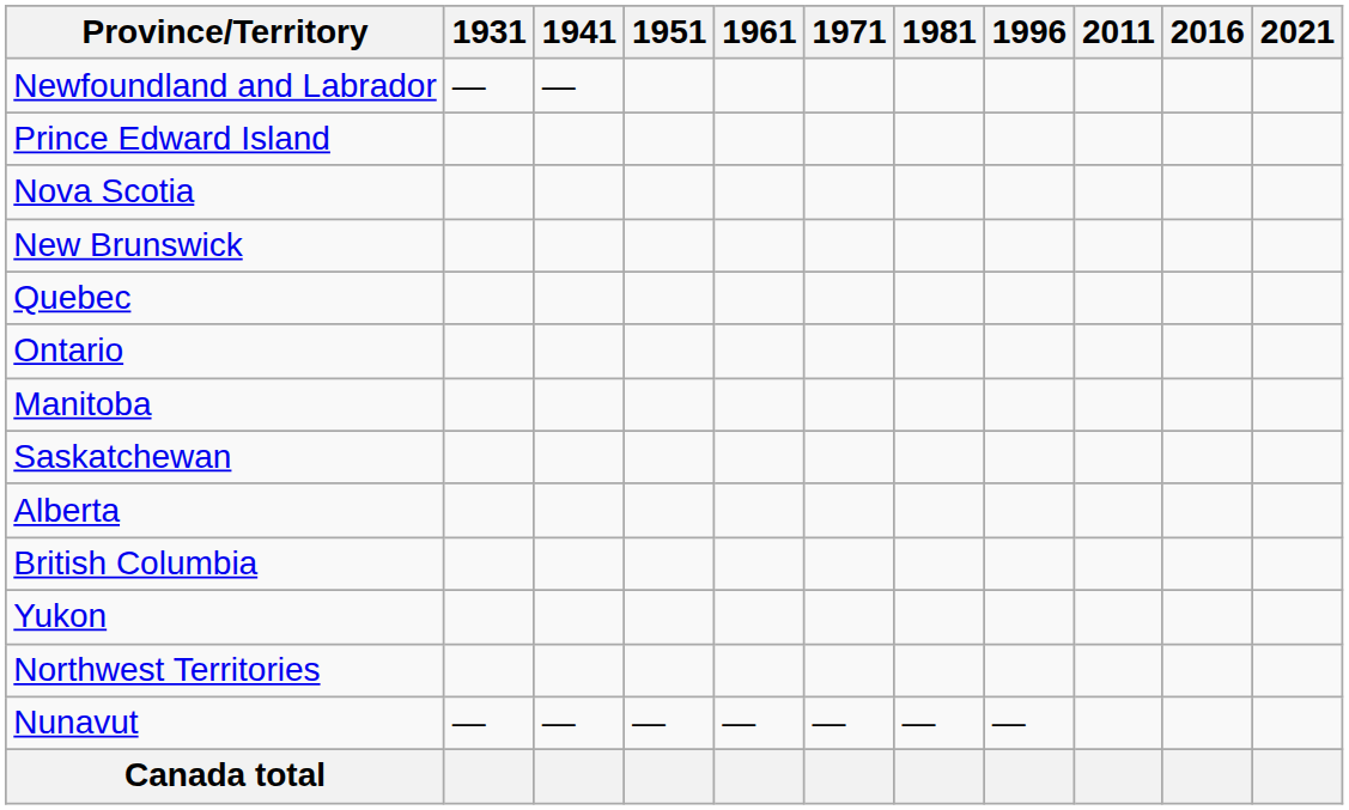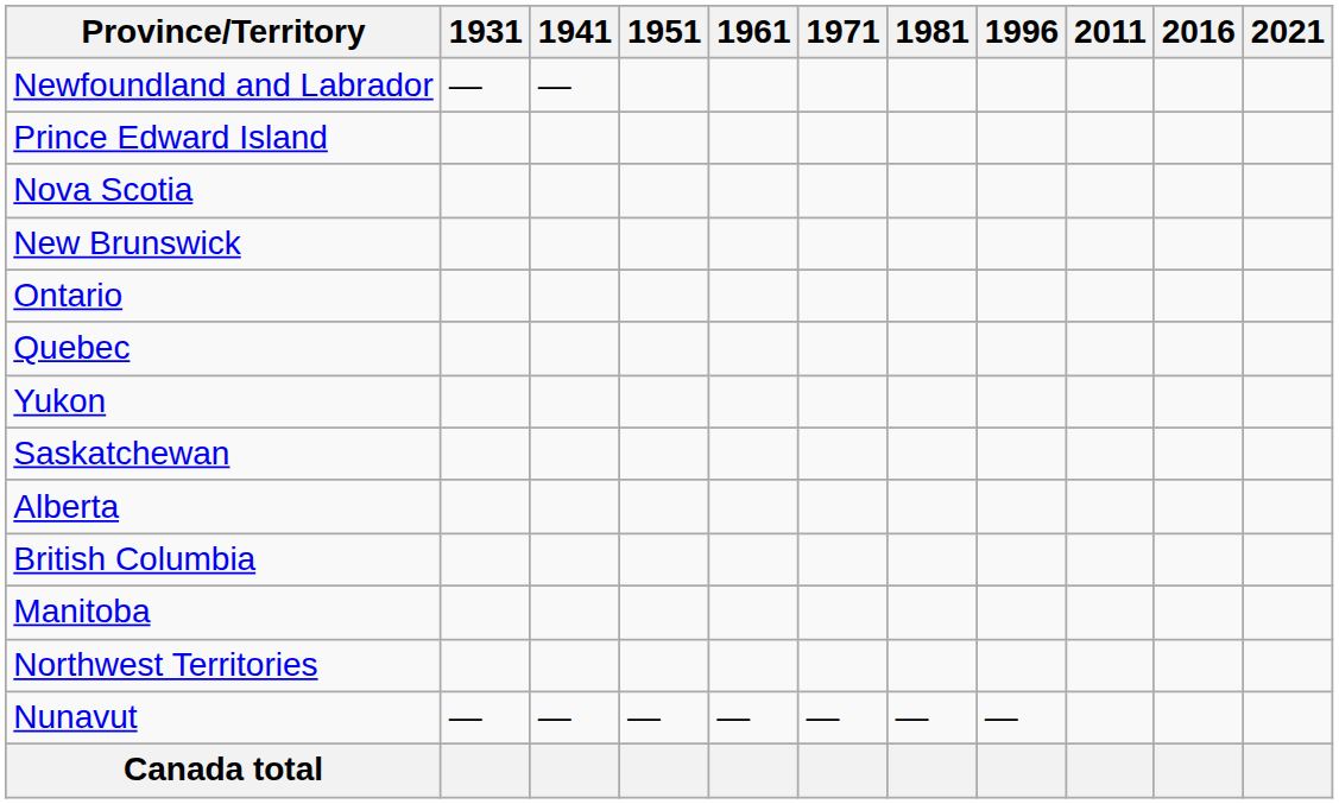 <table class="wikitable sortable">
 <tr>
 <th>Province/Territory</th>
 <th>1931</th>
 <th>1941</th>
 <th>1951</th>
 <th>1961</th>
 <th>1971</th>
 <th>1981</th>
 <th>1996</th>
 <th>2011</th>
 <th>2016</th>
 <th>2021</th>
 </tr>
 <tr>
 <td> <a href='#'>Newfoundland and Labrador</a></td>
 <td>—</td>
 <td>—</td>
 <td></td>
 <td></td>
 <td></td>
 <td></td>
 <td></td>
 <td></td>
 <td></td>
 <td></td>
 </tr>
 <tr>
 <td> <a href='#'>Prince Edward Island</a></td>
 <td></td>
 <td></td>
 <td></td>
 <td></td>
 <td></td>
 <td></td>
 <td></td>
 <td></td>
 <td></td>
 <td></td>
 </tr>
 <tr>
 <td> <a href='#'>Nova Scotia</a></td>
 <td></td>
 <td></td>
 <td></td>
 <td></td>
 <td></td>
 <td></td>
 <td></td>
 <td></td>
 <td></td>
 <td></td>
 </tr>
 <tr>
 <td> <a href='#'>New Brunswick</a></td>
 <td></td>
 <td></td>
 <td></td>
 <td></td>
 <td></td>
 <td></td>
 <td></td>
 <td></td>
 <td></td>
 <td></td>
 </tr>
 <tr>
+<td> <a href='#'>Ontario</a></td>
+<td></td>
+<td></td>
+<td></td>
+<td></td>
+<td></td>
+<td></td>
+<td></td>
+<td></td>
+<td></td>
+<td></td>
+</tr>
+<tr>
 <td> <a href='#'>Quebec</a></td>
 <td></td>
 <td></td>
 <td></td>
 <td></td>
 <td></td>
 <td></td>
 <td></td>
 <td></td>
 <td></td>
 <td></td>
 </tr>
 <tr>
-<td> <a href='#'>Ontario</a></td>
-<td></td>
-<td></td>
-<td></td>
-<td></td>
-<td></td>
-<td></td>
-<td></td>
-<td></td>
-<td></td>
-<td></td>
-</tr>
-<tr>
-<td><a href='#'>Manitoba</a></td>
+<td> <a href='#'>Yukon</a></td>
 <td></td>
 <td></td>
 <td></td>
 <td></td>
 <td></td>
 <td></td>
 <td></td>
 <td></td>
 <td></td>
 <td></td>
 </tr>
 <tr>
 <td> <a href='#'>Saskatchewan</a></td>
 <td></td>
 <td></td>
 <td></td>
 <td></td>
 <td></td>
 <td></td>
 <td></td>
 <td></td>
 <td></td>
 <td></td>
 </tr>
 <tr>
 <td> <a href='#'>Alberta</a></td>
 <td></td>
 <td></td>
 <td></td>
 <td></td>
 <td></td>
 <td></td>
 <td></td>
 <td></td>
 <td></td>
 <td></td>
 </tr>
 <tr>
 <td> <a href='#'>British Columbia</a></td>
 <td></td>
 <td></td>
 <td></td>
 <td></td>
 <td></td>
 <td></td>
 <td></td>
 <td></td>
 <td></td>
 <td></td>
 </tr>
 <tr>
-<td> <a href='#'>Yukon</a></td>
+<td><a href='#'>Manitoba</a></td>
 <td></td>
 <td></td>
 <td></td>
 <td></td>
 <td></td>
 <td></td>
 <td></td>
 <td></td>
 <td></td>
 <td></td>
 </tr>
 <tr>
 <td> <a href='#'>Northwest Territories</a></td>
 <td></td>
 <td></td>
 <td></td>
 <td></td>
 <td></td>
 <td></td>
 <td></td>
 <td></td>
 <td></td>
 <td></td>
 </tr>
 <tr>
 <td> <a href='#'>Nunavut</a></td>
 <td>—</td>
 <td>—</td>
 <td>—</td>
 <td>—</td>
 <td>—</td>
 <td>—</td>
 <td>—</td>
 <td></td>
 <td></td>
 <td></td>
 </tr>
 <tr>
 <th>Canada total</th>
 <th></th>
 <th></th>
 <th></th>
 <th></th>
 <th></th>
 <th></th>
 <th></th>
 <th></th>
 <th></th>
 <th></th>
 </tr>
 </table>
